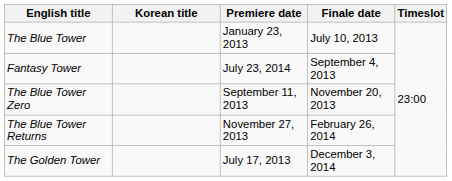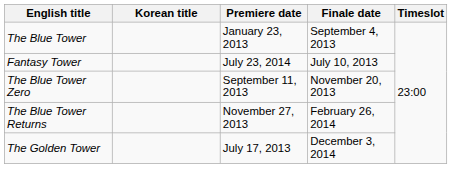 <table class="wikitable sortable" width="100%">
 <tr>
 <th style="width:25%">English title</th>
 <th style="width:25%">Korean title</th>
 <th style="width:20%">Premiere date</th>
 <th style="width:20%">Finale date</th>
 <th style="width:10%">Timeslot</th>
 </tr>
 <tr>
 <td><em>The Blue Tower</em></td>
 <td></td>
 <td>January 23, 2013</td>
-<td>July 10, 2013</td>
+<td>September 4, 2013</td>
 <td rowspan="5">23:00</td>
 </tr>
 <tr>
 <td><em>Fantasy Tower</em></td>
 <td></td>
 <td>July 23, 2014</td>
-<td>September 4, 2013</td>
+<td>July 10, 2013</td>
 </tr>
 <tr>
 <td><em>The Blue Tower Zero</em></td>
 <td></td>
 <td>September 11, 2013</td>
 <td>November 20, 2013</td>
 </tr>
 <tr>
 <td><em>The Blue Tower Returns</em></td>
 <td></td>
 <td>November 27, 2013</td>
 <td>February 26, 2014</td>
 </tr>
 <tr>
 <td><em>The Golden Tower</em></td>
 <td></td>
 <td>July 17, 2013</td>
 <td>December 3, 2014</td>
 </tr>
 </table>
